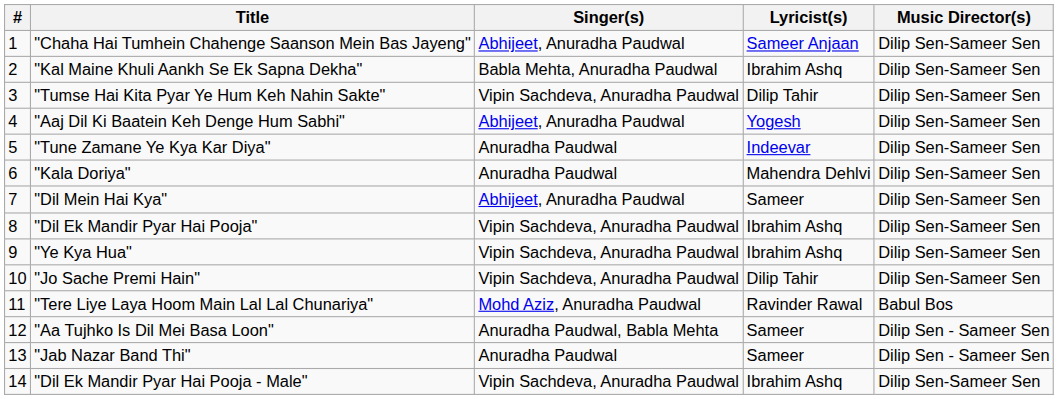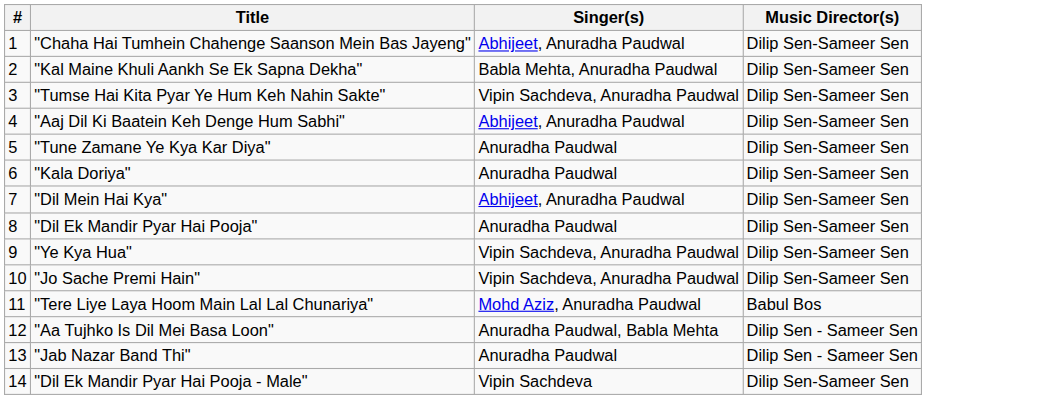 <table class="wikitable" style="font-size:95%;">
 <tr>
 <th>#</th>
 <th>Title</th>
 <th>Singer(s)</th>
-<th>Lyricist(s)</th>
 <th>Music Director(s)</th>
 </tr>
 <tr>
 <td>1</td>
 <td>"Chaha Hai Tumhein Chahenge Saanson Mein Bas Jayeng"</td>
 <td><a href='#'>Abhijeet</a>, Anuradha Paudwal</td>
-<td><a href='#'>Sameer Anjaan</a></td>
 <td>Dilip Sen-Sameer Sen</td>
 </tr>
 <tr>
 <td>2</td>
 <td>"Kal Maine Khuli Aankh Se Ek Sapna Dekha"</td>
 <td>Babla Mehta, Anuradha Paudwal</td>
-<td>Ibrahim Ashq</td>
 <td>Dilip Sen-Sameer Sen</td>
 </tr>
 <tr>
 <td>3</td>
 <td>"Tumse Hai Kita Pyar Ye Hum Keh Nahin Sakte"</td>
 <td>Vipin Sachdeva, Anuradha Paudwal</td>
-<td>Dilip Tahir</td>
 <td>Dilip Sen-Sameer Sen</td>
 </tr>
 <tr>
 <td>4</td>
 <td>"Aaj Dil Ki Baatein Keh Denge Hum Sabhi"</td>
 <td><a href='#'>Abhijeet</a>, Anuradha Paudwal</td>
-<td><a href='#'>Yogesh</a></td>
 <td>Dilip Sen-Sameer Sen</td>
 </tr>
 <tr>
 <td>5</td>
 <td>"Tune Zamane Ye Kya Kar Diya"</td>
 <td>Anuradha Paudwal</td>
-<td><a href='#'>Indeevar</a></td>
 <td>Dilip Sen-Sameer Sen</td>
 </tr>
 <tr>
 <td>6</td>
 <td>"Kala Doriya"</td>
 <td>Anuradha Paudwal</td>
-<td>Mahendra Dehlvi</td>
 <td>Dilip Sen-Sameer Sen</td>
 </tr>
 <tr>
 <td>7</td>
 <td>"Dil Mein Hai Kya"</td>
 <td><a href='#'>Abhijeet</a>, Anuradha Paudwal</td>
-<td>Sameer</td>
 <td>Dilip Sen-Sameer Sen</td>
 </tr>
 <tr>
 <td>8</td>
 <td>"Dil Ek Mandir Pyar Hai Pooja"</td>
-<td>Vipin Sachdeva, Anuradha Paudwal</td>
-<td>Ibrahim Ashq</td>
+<td>Anuradha Paudwal</td>
 <td>Dilip Sen-Sameer Sen</td>
 </tr>
 <tr>
 <td>9</td>
 <td>"Ye Kya Hua"</td>
 <td>Vipin Sachdeva, Anuradha Paudwal</td>
-<td>Ibrahim Ashq</td>
 <td>Dilip Sen-Sameer Sen</td>
 </tr>
 <tr>
 <td>10</td>
 <td>"Jo Sache Premi Hain"</td>
 <td>Vipin Sachdeva, Anuradha Paudwal</td>
-<td>Dilip Tahir</td>
 <td>Dilip Sen-Sameer Sen</td>
 </tr>
 <tr>
 <td>11</td>
 <td>"Tere Liye Laya Hoom Main Lal Lal Chunariya"</td>
 <td><a href='#'>Mohd Aziz</a>, Anuradha Paudwal</td>
-<td>Ravinder Rawal</td>
 <td>Babul Bos</td>
 </tr>
 <tr>
 <td>12</td>
 <td>"Aa Tujhko Is Dil Mei Basa Loon"</td>
 <td>Anuradha Paudwal, Babla Mehta</td>
-<td>Sameer</td>
 <td>Dilip Sen - Sameer Sen</td>
 </tr>
 <tr>
 <td>13</td>
 <td>"Jab Nazar Band Thi"</td>
 <td>Anuradha Paudwal</td>
-<td>Sameer</td>
 <td>Dilip Sen - Sameer Sen</td>
 </tr>
 <tr>
 <td>14</td>
 <td>"Dil Ek Mandir Pyar Hai Pooja - Male"</td>
-<td>Vipin Sachdeva, Anuradha Paudwal</td>
-<td>Ibrahim Ashq</td>
+<td>Vipin Sachdeva</td>
 <td>Dilip Sen-Sameer Sen</td>
 </tr>
 </table>
